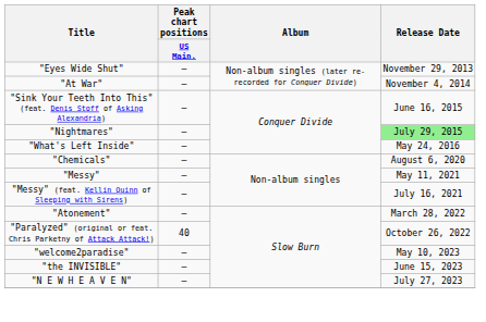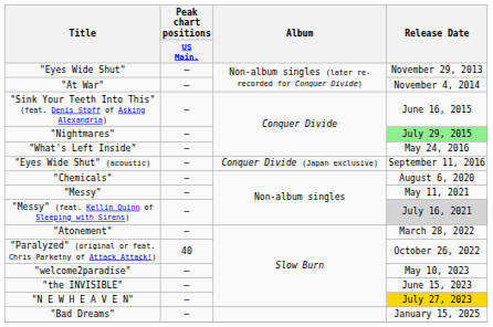 <table class="wikitable plainrowheaders" style="text-align:center;">
 <tr>
 <th scope="col" rowspan="2" style="width:17em;">Title</th>
 <th scope="col" colspan="1">Peak chart positions</th>
 <th scope="col" rowspan="2" style="width:19em;">Album</th>
 <th scope="col" rowspan="2">Release Date</th>
 </tr>
 <tr>
 <th scope="col" style="width:3em;font-size:90%;"><a href='#'>US<br>Main.</a><br></th>
 </tr>
 <tr>
 <td>"Eyes Wide Shut"</td>
 <td>—</td>
 <td rowspan="2">Non-album singles <small>(later re-recorded for <em>Conquer Divide</em>)</small></td>
 <td>November 29, 2013</td>
 </tr>
 <tr>
 <td>"At War"</td>
 <td>—</td>
 <td>November 4, 2014</td>
 </tr>
 <tr>
 <td>"Sink Your Teeth Into This" <small>(feat. <a href='#'>Denis Stoff</a> of <a href='#'>Asking Alexandria</a>)</small></td>
 <td>—</td>
 <td rowspan="3"><em>Conquer Divide</em></td>
 <td>June 16, 2015</td>
 </tr>
 <tr>
 <td>"Nightmares"</td>
 <td>—</td>
 <td style="background: lightgreen;">July 29, 2015</td>
 </tr>
 <tr>
 <td>"What's Left Inside"</td>
 <td>—</td>
 <td>May 24, 2016</td>
 </tr>
 <tr>
+<td>"Eyes Wide Shut" <small>(acoustic)</small></td>
+<td>—</td>
+<td><em>Conquer Divide</em> <small>(Japan exclusive)</small></td>
+<td>September 11, 2016</td>
+</tr>
+<tr>
 <td>"Chemicals"</td>
 <td>—</td>
 <td rowspan="3">Non-album singles</td>
 <td>August 6, 2020</td>
 </tr>
 <tr>
 <td>"Messy"</td>
 <td>—</td>
 <td>May 11, 2021</td>
 </tr>
 <tr>
 <td>"Messy" <small>(feat. <a href='#'>Kellin Quinn</a> of <a href='#'>Sleeping with Sirens</a>)</small></td>
 <td>—</td>
-<td>July 16, 2021</td>
+<td style="background: lightgrey;">July 16, 2021</td>
 </tr>
 <tr>
 <td>"Atonement"</td>
 <td>—</td>
 <td rowspan="5"><em>Slow Burn</em></td>
 <td>March 28, 2022</td>
 </tr>
 <tr>
 <td>"Paralyzed" <small>(original or feat.  Chris Parketny of <a href='#'>Attack Attack!</a>)</small></td>
 <td>40</td>
 <td>October 26, 2022</td>
 </tr>
 <tr>
 <td>"welcome2paradise"</td>
 <td>—</td>
 <td>May 10, 2023</td>
 </tr>
 <tr>
 <td>"the INVISIBLE"</td>
 <td>—</td>
 <td>June 15, 2023</td>
 </tr>
 <tr>
 <td>"N E W H E A V E N"</td>
 <td>—</td>
-<td>July 27, 2023</td>
+<td style="background: gold;">July 27, 2023</td>
+</tr>
+<tr>
+<td>"Bad Dreams" </td>
+<td>—</td>
+<td></td>
+<td>January 15, 2025</td>
 </tr>
 <tr>
 </tr>
 </table>
